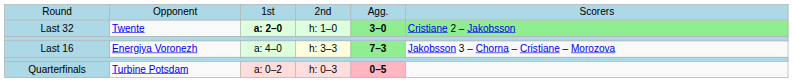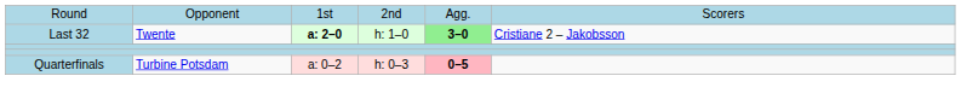 <table class="wikitable" style="text-align:center">
 <tr bgcolor=lightblue>
 <td width=160px>Round</td>
 <td width=200px>Opponent</td>
 <td width=80px>1st</td>
 <td width=80px>2nd</td>
 <td width=80px>Agg.</td>
 <td width=600px>Scorers</td>
 </tr>
 <tr>
 <td bgcolor=lightblue>Last 32</td>
 <td align=left> <a href='#'>Twente</a></td>
 <td bgcolor="#ddffdd"><strong>a: 2–0</strong></td>
 <td bgcolor="#ddffdd">h: 1–0</td>
 <td bgcolor=lightgreen><strong>3–0</strong></td>
-<td align=left style="background: lightgreen;"><a href='#'>Cristiane</a> 2 – <a href='#'>Jakobsson</a></td>
+<td align=left><a href='#'>Cristiane</a> 2 – <a href='#'>Jakobsson</a></td>
 </tr>
 <tr bgcolor=lightblue>
 <td colspan=6></td>
-</tr>
-<tr>
-<td bgcolor=lightblue>Last 16</td>
-<td align=left> <a href='#'>Energiya Voronezh</a></td>
-<td bgcolor="#ddffdd">a: 4–0</td>
-<td bgcolor="#ffffdd">h: 3–3</td>
-<td bgcolor=lightgreen><strong>7–3</strong></td>
-<td align=left><a href='#'>Jakobsson</a> 3 – <a href='#'>Chorna</a> – <a href='#'>Cristiane</a> – <a href='#'>Morozova</a></td>
 </tr>
 <tr bgcolor=lightblue>
 <td colspan=6></td>
 </tr>
 <tr>
 <td bgcolor=lightblue>Quarterfinals</td>
 <td align=left> <a href='#'>Turbine Potsdam</a></td>
 <td bgcolor="#ffdddd">a: 0–2</td>
 <td bgcolor="#ffdddd">h: 0–3</td>
 <td bgcolor=lightpink><strong>0–5</strong></td>
 </tr>
 </table>
